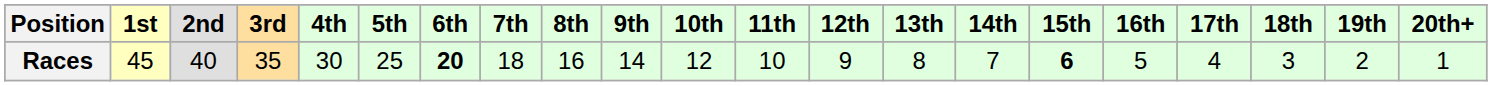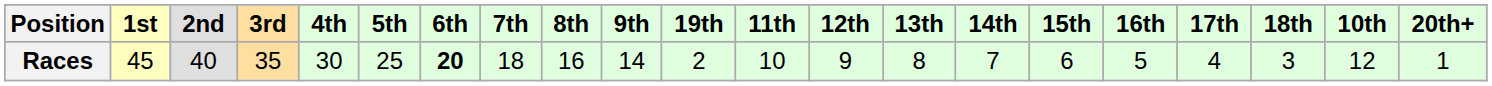 <table class="wikitable" style="font-size:85%; text-align:center">
 <tr>
 <th>Position</th>
 <td style="background:#ffffbf;"> <strong>1st</strong> </td>
 <td style="background:#dfdfdf;"> <strong>2nd</strong> </td>
 <td style="background:#ffdf9f;"> <strong>3rd</strong> </td>
 <td style="background:#dfffdf;"> <strong>4th</strong> </td>
 <td style="background:#dfffdf;"> <strong>5th</strong> </td>
 <td style="background:#dfffdf;"> <strong>6th</strong> </td>
 <td style="background:#dfffdf;"> <strong>7th</strong> </td>
 <td style="background:#dfffdf;"> <strong>8th</strong> </td>
 <td style="background:#dfffdf;"> <strong>9th</strong> </td>
-<td style="background:#dfffdf;"> <strong>10th</strong> </td>
+<td style="background:#dfffdf;"> <strong>19th</strong> </td>
 <td style="background:#dfffdf;"> <strong>11th</strong> </td>
 <td style="background:#dfffdf;"> <strong>12th</strong> </td>
 <td style="background:#dfffdf;"> <strong>13th</strong> </td>
 <td style="background:#dfffdf;"> <strong>14th</strong> </td>
 <td style="background:#dfffdf;"> <strong>15th</strong> </td>
 <td style="background:#dfffdf;"> <strong>16th</strong> </td>
 <td style="background:#dfffdf;"> <strong>17th</strong> </td>
 <td style="background:#dfffdf;"> <strong>18th</strong> </td>
-<td style="background:#dfffdf;"> <strong>19th</strong> </td>
+<td style="background:#dfffdf;"> <strong>10th</strong> </td>
 <td style="background:#dfffdf;"> <strong>20th+</strong> </td>
 </tr>
 <tr>
 <th>Races</th>
 <td style="background:#ffffbf;">45</td>
 <td style="background:#dfdfdf;">40</td>
 <td style="background:#ffdf9f;">35</td>
 <td style="background:#dfffdf;">30</td>
 <td style="background:#dfffdf;">25</td>
 <td style="background:#dfffdf;"><strong>20</strong></td>
 <td style="background:#dfffdf;">18</td>
 <td style="background:#dfffdf;">16</td>
 <td style="background:#dfffdf;">14</td>
-<td style="background:#dfffdf;">12</td>
+<td style="background:#dfffdf;">2</td>
 <td style="background:#dfffdf;">10</td>
 <td style="background:#dfffdf;">9</td>
 <td style="background:#dfffdf;">8</td>
 <td style="background:#dfffdf;">7</td>
-<td style="background:#dfffdf;"><strong>6</strong></td>
+<td style="background:#dfffdf;">6</td>
 <td style="background:#dfffdf;">5</td>
 <td style="background:#dfffdf;">4</td>
 <td style="background:#dfffdf;">3</td>
-<td style="background:#dfffdf;">2</td>
+<td style="background:#dfffdf;">12</td>
 <td style="background:#dfffdf;">1</td>
 </tr>
 </table>
